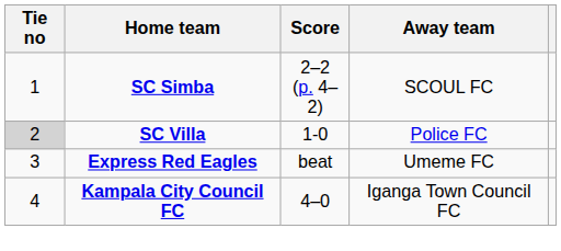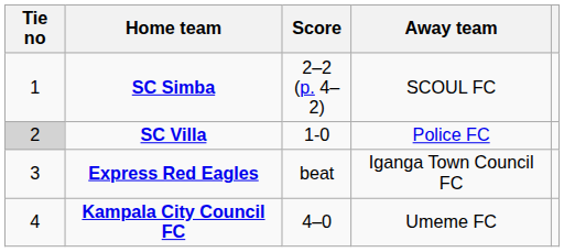 <table class="wikitable" style="text-align:center; width:80%; font-size:100%">
 <tr>
 <th style= width="80px">Tie no</th>
 <th style= width="300px">Home team</th>
 <th style= width="80px">Score</th>
 <th style= width="300px">Away team</th>
 <th style= width="300px"></th>
 </tr>
 <tr>
 <td>1</td>
 <td><strong><a href='#'>SC Simba</a></strong></td>
 <td>2–2<br> (<a href='#'>p.</a> 4–2)</td>
 <td>SCOUL FC</td>
 <td></td>
 </tr>
 <tr>
 <td style="background: lightgrey;">2</td>
 <td><strong><a href='#'>SC Villa</a></strong></td>
 <td>1-0</td>
 <td><a href='#'>Police FC</a></td>
 <td></td>
 </tr>
 <tr>
 <td>3</td>
 <td><strong><a href='#'>Express Red Eagles</a></strong></td>
 <td>beat</td>
-<td>Umeme FC</td>
+<td>Iganga Town Council FC</td>
 <td></td>
 </tr>
 <tr>
 <td>4</td>
 <td><strong><a href='#'>Kampala City Council FC</a></strong></td>
 <td>4–0</td>
-<td>Iganga Town Council FC</td>
+<td>Umeme FC</td>
 <td></td>
 </tr>
 </table>
